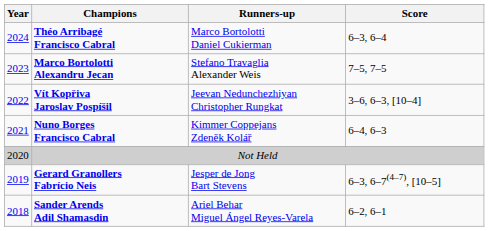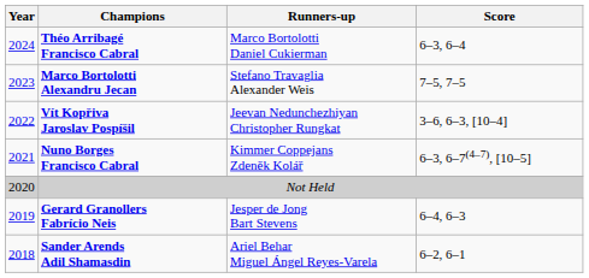 <table class="wikitable" style="font-size:90%">
 <tr>
 <th>Year</th>
 <th width="200">Champions</th>
 <th width="200">Runners-up</th>
 <th width="175">Score</th>
 </tr>
 <tr>
 <td><a href='#'>2024</a></td>
 <td> <strong><a href='#'>Théo Arribagé</a></strong><br> <strong><a href='#'>Francisco Cabral</a></strong></td>
 <td> <a href='#'>Marco Bortolotti</a><br> <a href='#'>Daniel Cukierman</a></td>
 <td>6–3, 6–4</td>
 </tr>
 <tr>
 <td><a href='#'>2023</a></td>
 <td> <strong><a href='#'>Marco Bortolotti</a></strong><br> <strong><a href='#'>Alexandru Jecan</a></strong></td>
 <td> <a href='#'>Stefano Travaglia</a><br> Alexander Weis</td>
 <td>7–5, 7–5</td>
 </tr>
 <tr>
 <td><a href='#'>2022</a></td>
 <td> <strong><a href='#'>Vít Kopřiva</a></strong><br> <strong><a href='#'>Jaroslav Pospíšil</a></strong></td>
 <td> <a href='#'>Jeevan Nedunchezhiyan</a><br> <a href='#'>Christopher Rungkat</a></td>
 <td>3–6, 6–3, [10–4]</td>
 </tr>
 <tr>
 <td><a href='#'>2021</a></td>
 <td> <strong><a href='#'>Nuno Borges</a></strong><br> <strong><a href='#'>Francisco Cabral</a></strong></td>
 <td> <a href='#'>Kimmer Coppejans</a><br> <a href='#'>Zdeněk Kolář</a></td>
-<td>6–4, 6–3</td>
+<td>6–3, 6–7<sup>(4–7)</sup>, [10–5]</td>
 </tr>
 <tr>
 <td style="background:#cfcfcf">2020</td>
 <td colspan=3 align=center style="background:#cfcfcf"><em>Not Held</em></td>
 </tr>
 <tr>
 <td><a href='#'>2019</a></td>
 <td> <strong><a href='#'>Gerard Granollers</a></strong><br> <strong><a href='#'>Fabrício Neis</a></strong></td>
 <td> <a href='#'>Jesper de Jong</a><br> <a href='#'>Bart Stevens</a></td>
-<td>6–3, 6–7<sup>(4–7)</sup>, [10–5]</td>
+<td>6–4, 6–3</td>
 </tr>
 <tr>
 <td><a href='#'>2018</a></td>
 <td> <strong><a href='#'>Sander Arends</a></strong><br> <strong><a href='#'>Adil Shamasdin</a></strong></td>
 <td> <a href='#'>Ariel Behar</a><br> <a href='#'>Miguel Ángel Reyes-Varela</a></td>
 <td>6–2, 6–1</td>
 </tr>
 </table>
